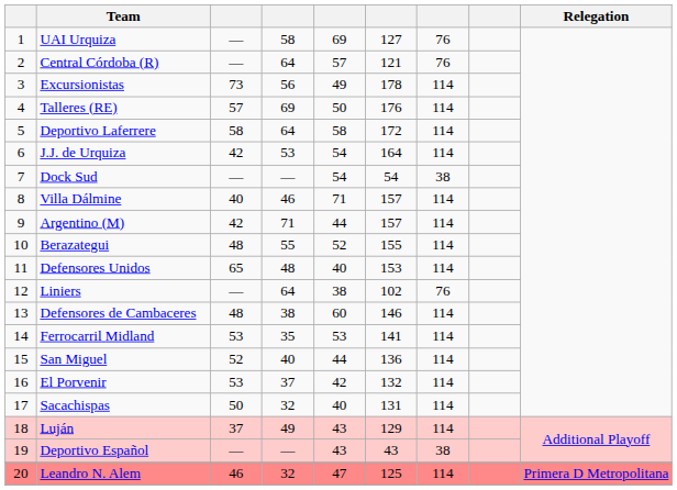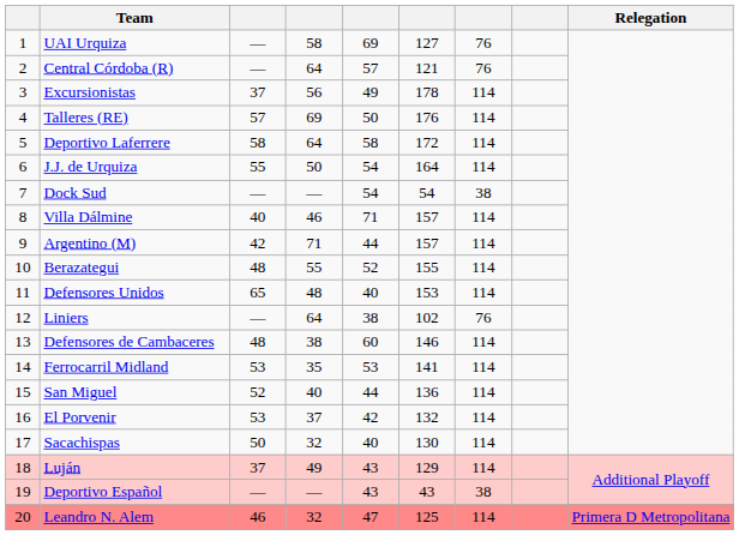 <table class="wikitable" style="text-align: center;">
 <tr>
 <th width=28><br></th>
 <th width=185>Team</th>
 <th width=50></th>
 <th width=50></th>
 <th width=50></th>
 <th width=50></th>
 <th width=50></th>
 <th width=50><br></th>
 <th>Relegation</th>
 </tr>
 <tr>
 <td>1</td>
 <td align="left"><a href='#'>UAI Urquiza</a></td>
 <td>—</td>
 <td>58</td>
 <td>69</td>
 <td>127</td>
 <td>76</td>
 <td><strong></strong></td>
 </tr>
 <tr>
 <td>2</td>
 <td align="left"><a href='#'>Central Córdoba (R)</a></td>
 <td>—</td>
 <td>64</td>
 <td>57</td>
 <td>121</td>
 <td>76</td>
 <td><strong></strong></td>
 </tr>
 <tr>
 <td>3</td>
 <td align="left"><a href='#'>Excursionistas</a></td>
-<td>73</td>
+<td>37</td>
 <td>56</td>
 <td>49</td>
 <td>178</td>
 <td>114</td>
 <td><strong></strong></td>
 </tr>
 <tr>
 <td>4</td>
 <td align="left"><a href='#'>Talleres (RE)</a></td>
 <td>57</td>
 <td>69</td>
 <td>50</td>
 <td>176</td>
 <td>114</td>
 <td><strong></strong></td>
 </tr>
 <tr>
 <td>5</td>
 <td align="left"><a href='#'>Deportivo Laferrere</a></td>
 <td>58</td>
 <td>64</td>
 <td>58</td>
 <td>172</td>
 <td>114</td>
 <td><strong></strong></td>
 </tr>
 <tr>
 <td>6</td>
 <td align="left"><a href='#'>J.J. de Urquiza</a></td>
-<td>42</td>
-<td>53</td>
+<td>55</td>
+<td>50</td>
 <td>54</td>
 <td>164</td>
 <td>114</td>
 <td><strong></strong></td>
 </tr>
 <tr>
 <td>7</td>
 <td align="left"><a href='#'>Dock Sud</a></td>
 <td>—</td>
 <td>—</td>
 <td>54</td>
 <td>54</td>
 <td>38</td>
 <td><strong></strong></td>
 </tr>
 <tr>
 <td>8</td>
 <td align="left"><a href='#'>Villa Dálmine</a></td>
 <td>40</td>
 <td>46</td>
 <td>71</td>
 <td>157</td>
 <td>114</td>
 <td><strong></strong></td>
 </tr>
 <tr>
 <td>9</td>
 <td align="left"><a href='#'>Argentino (M)</a></td>
 <td>42</td>
 <td>71</td>
 <td>44</td>
 <td>157</td>
 <td>114</td>
 <td><strong></strong></td>
 </tr>
 <tr>
 <td>10</td>
 <td align="left"><a href='#'>Berazategui</a></td>
 <td>48</td>
 <td>55</td>
 <td>52</td>
 <td>155</td>
 <td>114</td>
 <td><strong></strong></td>
 </tr>
 <tr>
 <td>11</td>
 <td align="left"><a href='#'>Defensores Unidos</a></td>
 <td>65</td>
 <td>48</td>
 <td>40</td>
 <td>153</td>
 <td>114</td>
 <td><strong></strong></td>
 </tr>
 <tr>
 <td>12</td>
 <td align="left"><a href='#'>Liniers</a></td>
 <td>—</td>
 <td>64</td>
 <td>38</td>
 <td>102</td>
 <td>76</td>
 <td><strong></strong></td>
 </tr>
 <tr>
 <td>13</td>
 <td align="left"><a href='#'>Defensores de Cambaceres</a></td>
 <td>48</td>
 <td>38</td>
 <td>60</td>
 <td>146</td>
 <td>114</td>
 <td><strong></strong></td>
 </tr>
 <tr>
 <td>14</td>
 <td align="left"><a href='#'>Ferrocarril Midland</a></td>
 <td>53</td>
 <td>35</td>
 <td>53</td>
 <td>141</td>
 <td>114</td>
 <td><strong></strong></td>
 </tr>
 <tr>
 <td>15</td>
 <td align="left"><a href='#'>San Miguel</a></td>
 <td>52</td>
 <td>40</td>
 <td>44</td>
 <td>136</td>
 <td>114</td>
 <td><strong></strong></td>
 </tr>
 <tr>
 <td>16</td>
 <td align="left"><a href='#'>El Porvenir</a></td>
 <td>53</td>
 <td>37</td>
 <td>42</td>
 <td>132</td>
 <td>114</td>
 <td><strong></strong></td>
 </tr>
 <tr>
 <td>17</td>
 <td align="left"><a href='#'>Sacachispas</a></td>
 <td>50</td>
 <td>32</td>
 <td>40</td>
-<td>131</td>
+<td>130</td>
 <td>114</td>
 <td><strong></strong></td>
 </tr>
 <tr bgcolor=#FFCCCC>
 <td>18</td>
 <td align="left"><a href='#'>Luján</a></td>
 <td>37</td>
 <td>49</td>
 <td>43</td>
 <td>129</td>
 <td>114</td>
 <td><strong></strong></td>
 <td rowspan=2><a href='#'>Additional Playoff</a></td>
 </tr>
 <tr bgcolor=#FFCCCC>
 <td>19</td>
 <td align="left"><a href='#'>Deportivo Español</a></td>
 <td>—</td>
 <td>—</td>
 <td>43</td>
 <td>43</td>
 <td>38</td>
 <td><strong></strong></td>
 </tr>
 <tr>
 </tr>
 <tr bgcolor=#FF8888>
 <td>20</td>
 <td align="left"><a href='#'>Leandro N. Alem</a></td>
 <td>46</td>
 <td>32</td>
 <td>47</td>
 <td>125</td>
 <td>114</td>
 <td><strong></strong></td>
 <td bgcolor=#FF8888><a href='#'>Primera D Metropolitana</a></td>
 </tr>
 <tr>
 </tr>
 </table>
